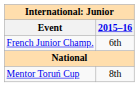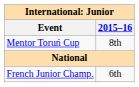 <table class="wikitable" style="text-align:center">
 <tr>
 <th style="background-color: #ffdead; " colspan=2 align=center>International: Junior</th>
 </tr>
 <tr>
 <th>Event</th>
 <th><a href='#'>2015–16</a></th>
 </tr>
 <tr>
-<td align=left><a href='#'>French Junior Champ.</a></td>
-<td>6th</td>
+<td align=left><a href='#'>Mentor Toruń Cup</a></td>
+<td>8th</td>
 </tr>
 <tr>
 <th style="background-color: #ffdead; " colspan=2 align=center>National</th>
 </tr>
 <tr>
-<td align=left><a href='#'>Mentor Toruń Cup</a></td>
-<td>8th</td>
+<td align=left><a href='#'>French Junior Champ.</a></td>
+<td>6th</td>
 </tr>
 </table>
